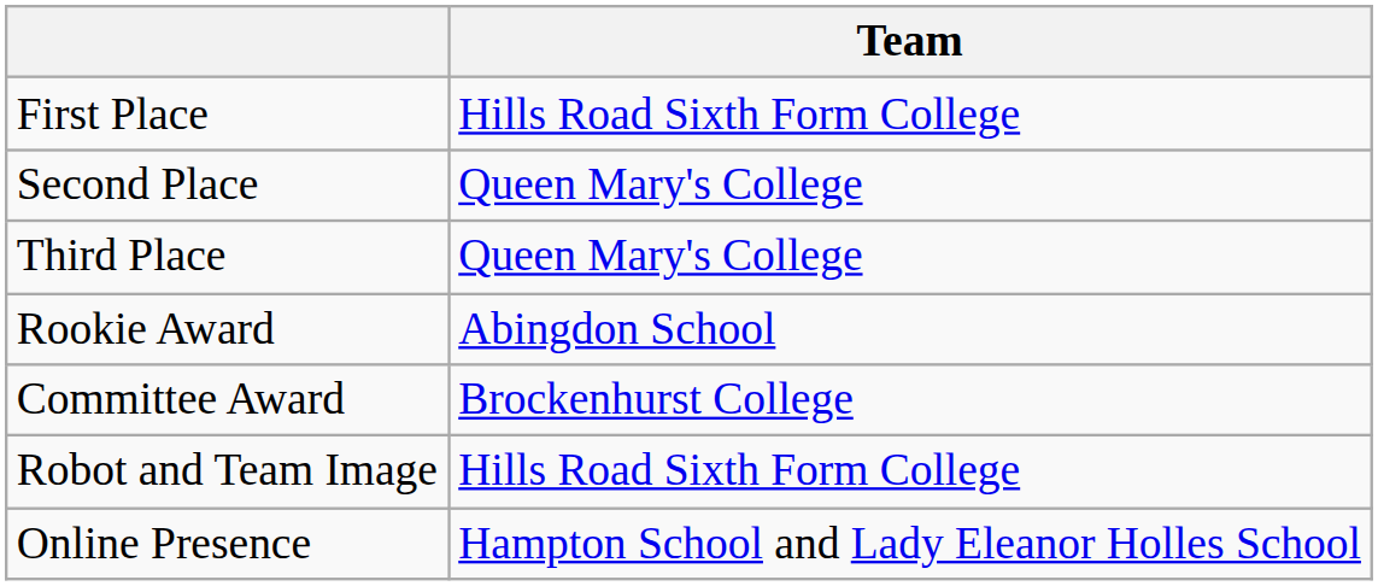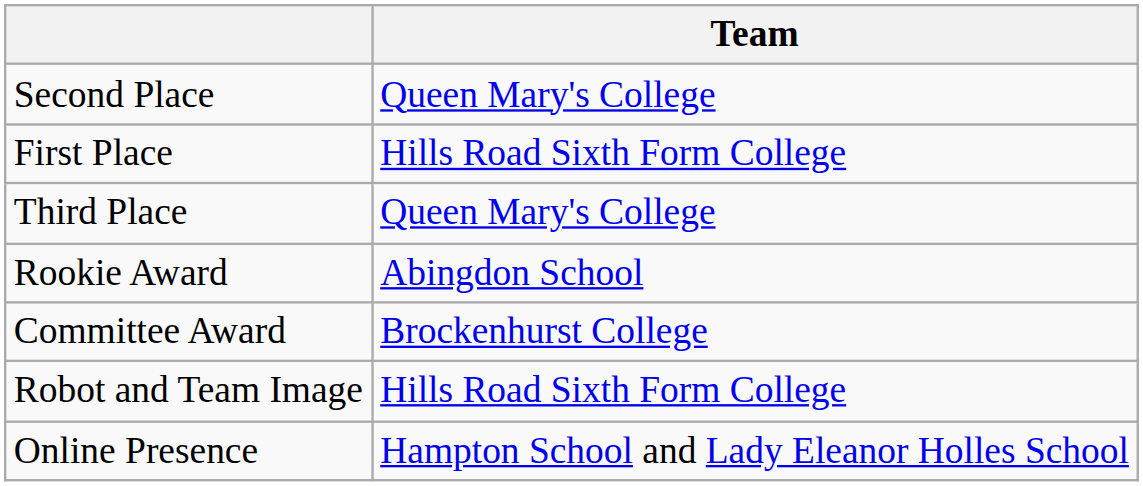 <table class="wikitable">
 <tr>
 <th></th>
 <th>Team</th>
 </tr>
 <tr>
+<td>Second Place</td>
+<td><a href='#'>Queen Mary's College</a></td>
+</tr>
+<tr>
 <td>First Place</td>
 <td><a href='#'>Hills Road Sixth Form College</a></td>
-</tr>
-<tr>
-<td>Second Place</td>
-<td><a href='#'>Queen Mary's College</a></td>
 </tr>
 <tr>
 <td>Third Place</td>
 <td><a href='#'>Queen Mary's College</a></td>
 </tr>
 <tr>
 <td>Rookie Award</td>
 <td><a href='#'>Abingdon School</a></td>
 </tr>
 <tr>
 <td>Committee Award</td>
 <td><a href='#'>Brockenhurst College</a></td>
 </tr>
 <tr>
 <td>Robot and Team Image</td>
 <td><a href='#'>Hills Road Sixth Form College</a></td>
 </tr>
 <tr>
 <td>Online Presence</td>
 <td><a href='#'>Hampton School</a> and <a href='#'>Lady Eleanor Holles School</a></td>
 </tr>
 </table>
